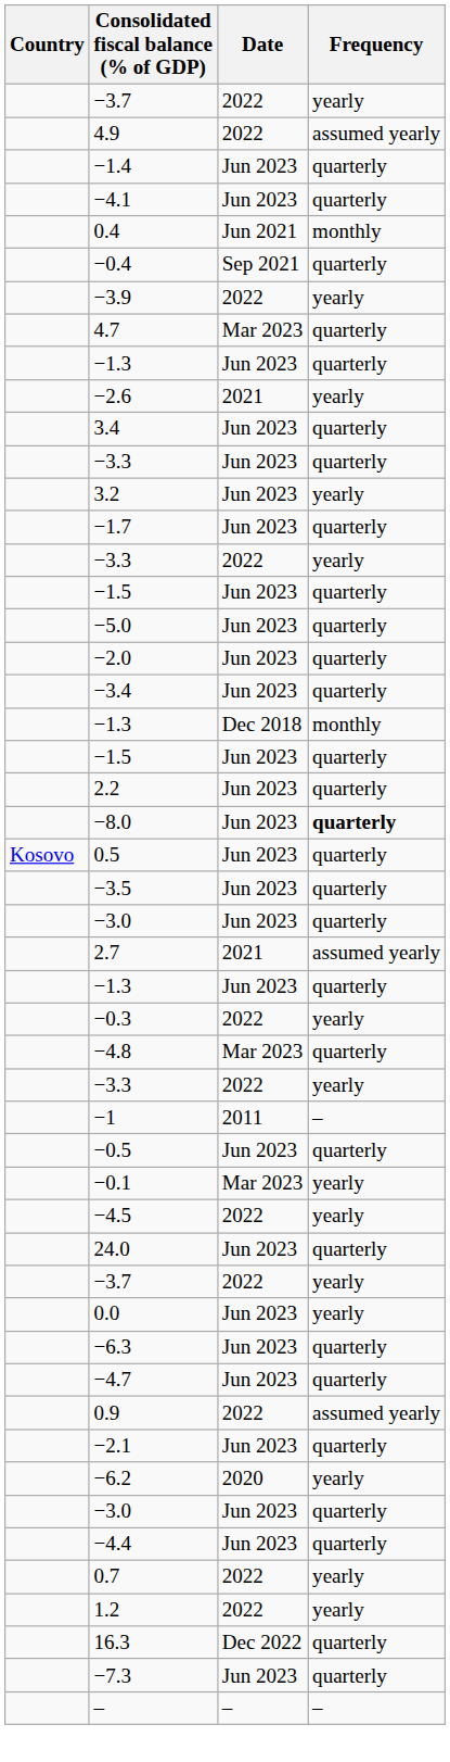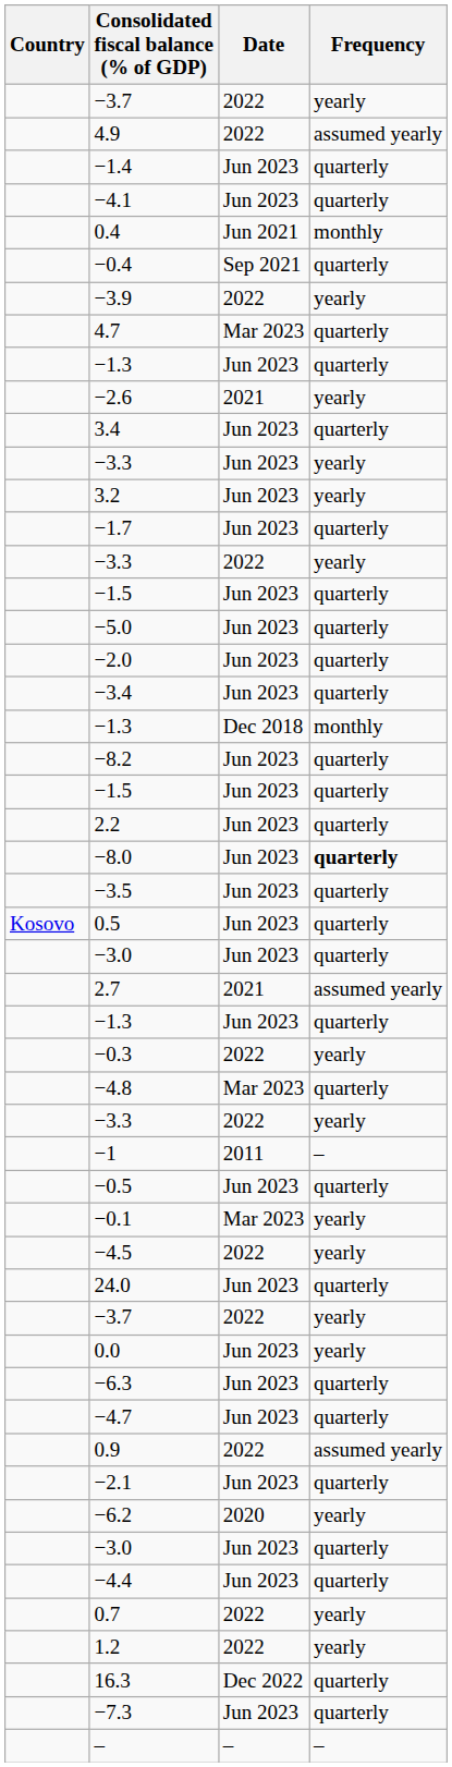 <table class="sortable wikitable sticky-header sort-under col2right">
 <tr>
 <th>Country</th>
 <th>Consolidated<br>fiscal balance<br>(% of GDP)<br></th>
 <th>Date</th>
 <th>Frequency</th>
 </tr>
 <tr>
 <td></td>
 <td>−3.7</td>
 <td>2022</td>
 <td>yearly</td>
 </tr>
 <tr>
 <td></td>
 <td>4.9</td>
 <td>2022</td>
 <td>assumed yearly</td>
 </tr>
 <tr>
 <td></td>
 <td>−1.4</td>
 <td>Jun 2023</td>
 <td>quarterly</td>
 </tr>
 <tr>
 <td></td>
 <td>−4.1</td>
 <td>Jun 2023</td>
 <td>quarterly</td>
 </tr>
 <tr>
 <td></td>
 <td>0.4</td>
 <td>Jun 2021</td>
 <td>monthly</td>
 </tr>
 <tr>
 <td></td>
 <td>−0.4</td>
 <td>Sep 2021</td>
 <td>quarterly</td>
 </tr>
 <tr>
 <td></td>
 <td>−3.9</td>
 <td>2022</td>
 <td>yearly</td>
 </tr>
 <tr>
 <td></td>
 <td>4.7</td>
 <td>Mar 2023</td>
 <td>quarterly</td>
 </tr>
 <tr>
 <td></td>
 <td>−1.3</td>
 <td>Jun 2023</td>
 <td>quarterly</td>
 </tr>
 <tr>
 <td></td>
 <td>−2.6</td>
 <td>2021</td>
 <td>yearly</td>
 </tr>
 <tr>
 <td></td>
 <td>3.4</td>
 <td>Jun 2023</td>
 <td>quarterly</td>
 </tr>
 <tr>
 <td></td>
 <td>−3.3</td>
 <td>Jun 2023</td>
-<td>quarterly</td>
+<td>yearly</td>
 </tr>
 <tr>
 <td></td>
 <td>3.2</td>
 <td>Jun 2023</td>
 <td>yearly</td>
 </tr>
 <tr>
 <td></td>
 <td>−1.7</td>
 <td>Jun 2023</td>
 <td>quarterly</td>
 </tr>
 <tr>
 <td></td>
 <td>−3.3</td>
 <td>2022</td>
 <td>yearly</td>
 </tr>
 <tr>
 <td></td>
 <td>−1.5</td>
 <td>Jun 2023</td>
 <td>quarterly</td>
 </tr>
 <tr>
 <td></td>
 <td>−5.0</td>
 <td>Jun 2023</td>
 <td>quarterly</td>
 </tr>
 <tr>
 <td></td>
 <td>−2.0</td>
 <td>Jun 2023</td>
 <td>quarterly</td>
 </tr>
 <tr>
 <td></td>
 <td>−3.4</td>
 <td>Jun 2023</td>
 <td>quarterly</td>
 </tr>
 <tr>
 <td></td>
 <td>−1.3</td>
 <td>Dec 2018</td>
 <td>monthly</td>
 </tr>
 <tr>
 <td></td>
+<td>−8.2</td>
+<td>Jun 2023</td>
+<td>quarterly</td>
+</tr>
+<tr>
+<td></td>
 <td>−1.5</td>
 <td>Jun 2023</td>
 <td>quarterly</td>
 </tr>
 <tr>
 <td></td>
 <td>2.2</td>
 <td>Jun 2023</td>
 <td>quarterly</td>
 </tr>
 <tr>
 <td></td>
 <td>−8.0</td>
 <td>Jun 2023</td>
 <td><strong>quarterly</strong></td>
 </tr>
 <tr>
-<td> <a href='#'>Kosovo</a></td>
-<td>0.5</td>
+<td></td>
+<td>−3.5</td>
 <td>Jun 2023</td>
 <td>quarterly</td>
 </tr>
 <tr>
-<td></td>
-<td>−3.5</td>
+<td> <a href='#'>Kosovo</a></td>
+<td>0.5</td>
 <td>Jun 2023</td>
 <td>quarterly</td>
 </tr>
 <tr>
 <td></td>
 <td>−3.0</td>
 <td>Jun 2023</td>
 <td>quarterly</td>
 </tr>
 <tr>
 <td></td>
 <td>2.7</td>
 <td>2021</td>
 <td>assumed yearly</td>
 </tr>
 <tr>
 <td></td>
 <td>−1.3</td>
 <td>Jun 2023</td>
 <td>quarterly</td>
 </tr>
 <tr>
 <td></td>
 <td>−0.3</td>
 <td>2022</td>
 <td>yearly</td>
 </tr>
 <tr>
 <td></td>
 <td>−4.8</td>
 <td>Mar 2023</td>
 <td>quarterly</td>
 </tr>
 <tr>
 <td></td>
 <td>−3.3</td>
 <td>2022</td>
 <td>yearly</td>
 </tr>
 <tr>
 <td></td>
 <td>−1</td>
 <td>2011</td>
 <td>–</td>
 </tr>
 <tr>
 <td></td>
 <td>−0.5</td>
 <td>Jun 2023</td>
 <td>quarterly</td>
 </tr>
 <tr>
 <td></td>
 <td>−0.1</td>
 <td>Mar 2023</td>
 <td>yearly</td>
 </tr>
 <tr>
 <td></td>
 <td>−4.5</td>
 <td>2022</td>
 <td>yearly</td>
 </tr>
 <tr>
 <td></td>
 <td>24.0</td>
 <td>Jun 2023</td>
 <td>quarterly</td>
 </tr>
 <tr>
 <td></td>
 <td>−3.7</td>
 <td>2022</td>
 <td>yearly</td>
 </tr>
 <tr>
 <td></td>
 <td>0.0</td>
 <td>Jun 2023</td>
 <td>yearly</td>
 </tr>
 <tr>
 <td></td>
 <td>−6.3</td>
 <td>Jun 2023</td>
 <td>quarterly</td>
 </tr>
 <tr>
 <td></td>
 <td>−4.7</td>
 <td>Jun 2023</td>
 <td>quarterly</td>
 </tr>
 <tr>
 <td></td>
 <td>0.9</td>
 <td>2022</td>
 <td>assumed yearly</td>
 </tr>
 <tr>
 <td></td>
 <td>−2.1</td>
 <td>Jun 2023</td>
 <td>quarterly</td>
 </tr>
 <tr>
 <td></td>
 <td>−6.2</td>
 <td>2020</td>
 <td>yearly</td>
 </tr>
 <tr>
 <td></td>
 <td>−3.0</td>
 <td>Jun 2023</td>
 <td>quarterly</td>
 </tr>
 <tr>
 <td></td>
 <td>−4.4</td>
 <td>Jun 2023</td>
 <td>quarterly</td>
 </tr>
 <tr>
 <td></td>
 <td>0.7</td>
 <td>2022</td>
 <td>yearly</td>
 </tr>
 <tr>
 <td></td>
 <td>1.2</td>
 <td>2022</td>
 <td>yearly</td>
 </tr>
 <tr>
 <td></td>
 <td>16.3</td>
 <td>Dec 2022</td>
 <td>quarterly</td>
 </tr>
 <tr>
 <td></td>
 <td>−7.3</td>
 <td>Jun 2023</td>
 <td>quarterly</td>
 </tr>
 <tr>
 <td></td>
 <td>–</td>
 <td>–</td>
 <td>–</td>
 </tr>
 </table>
